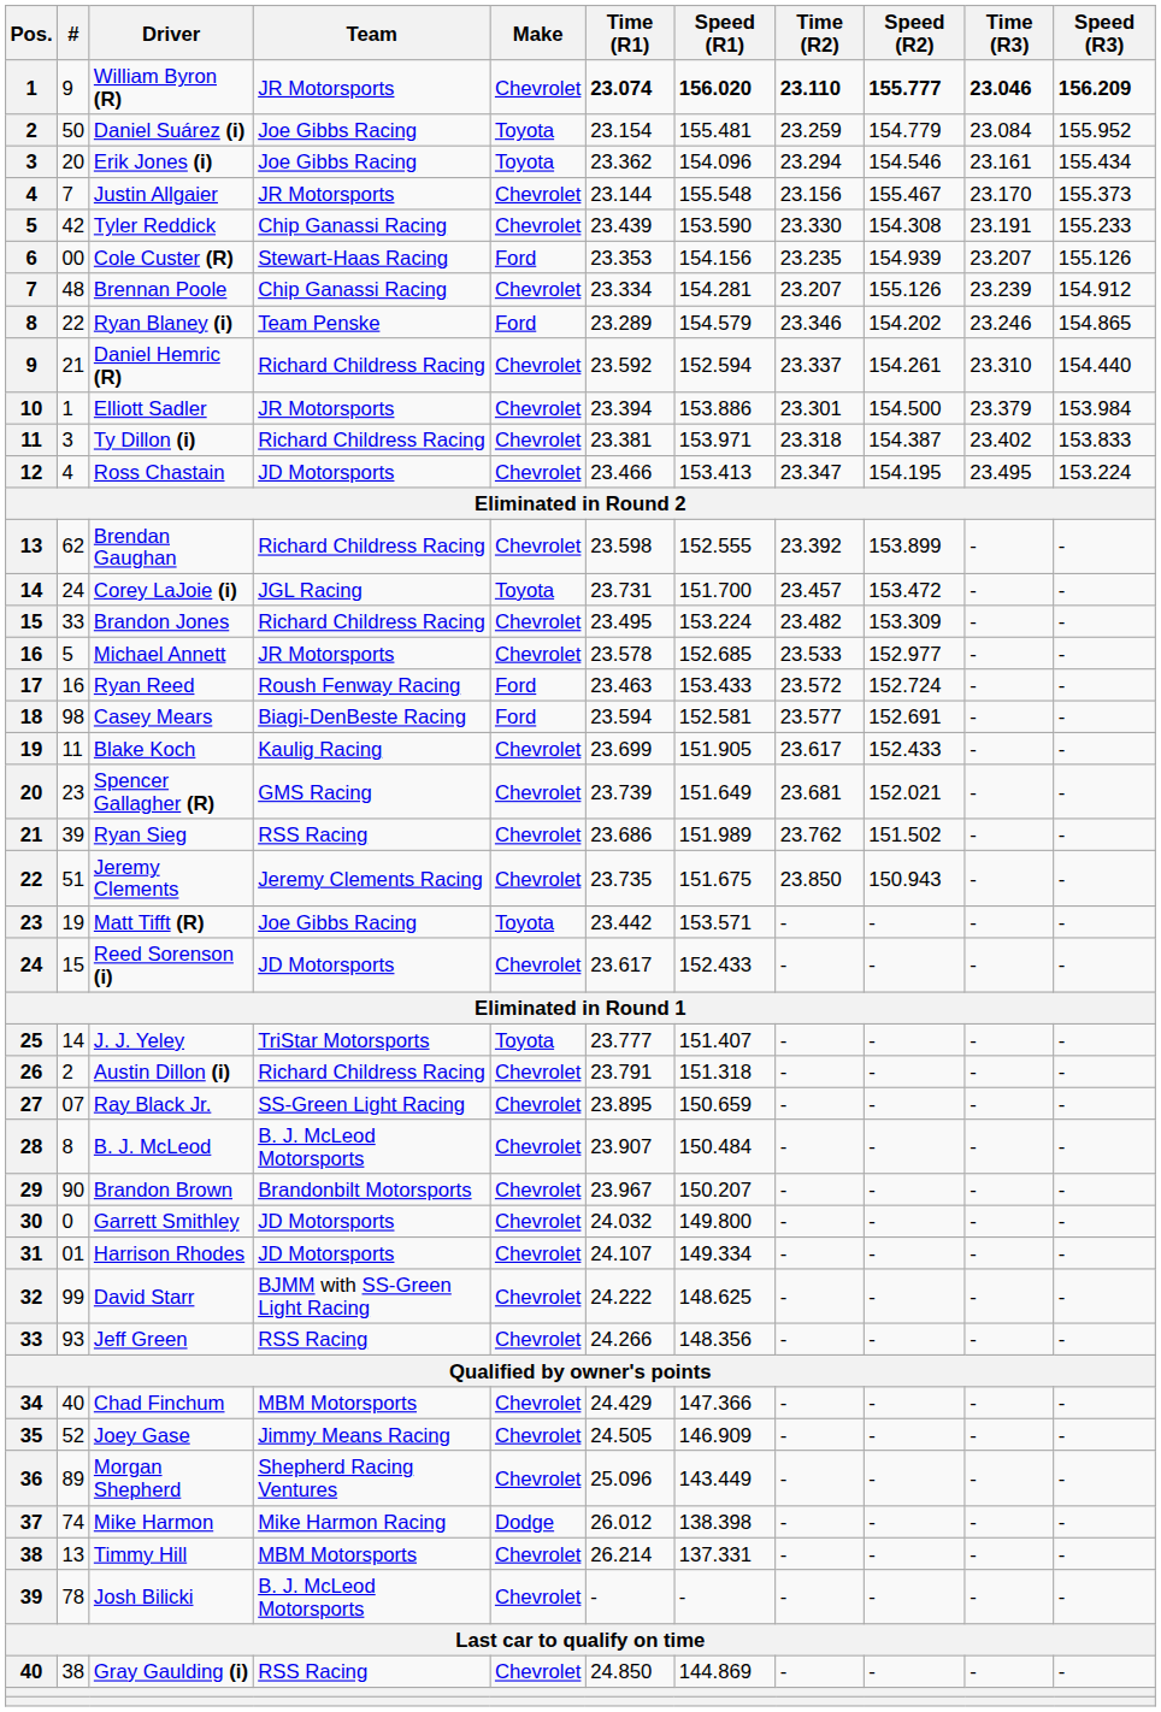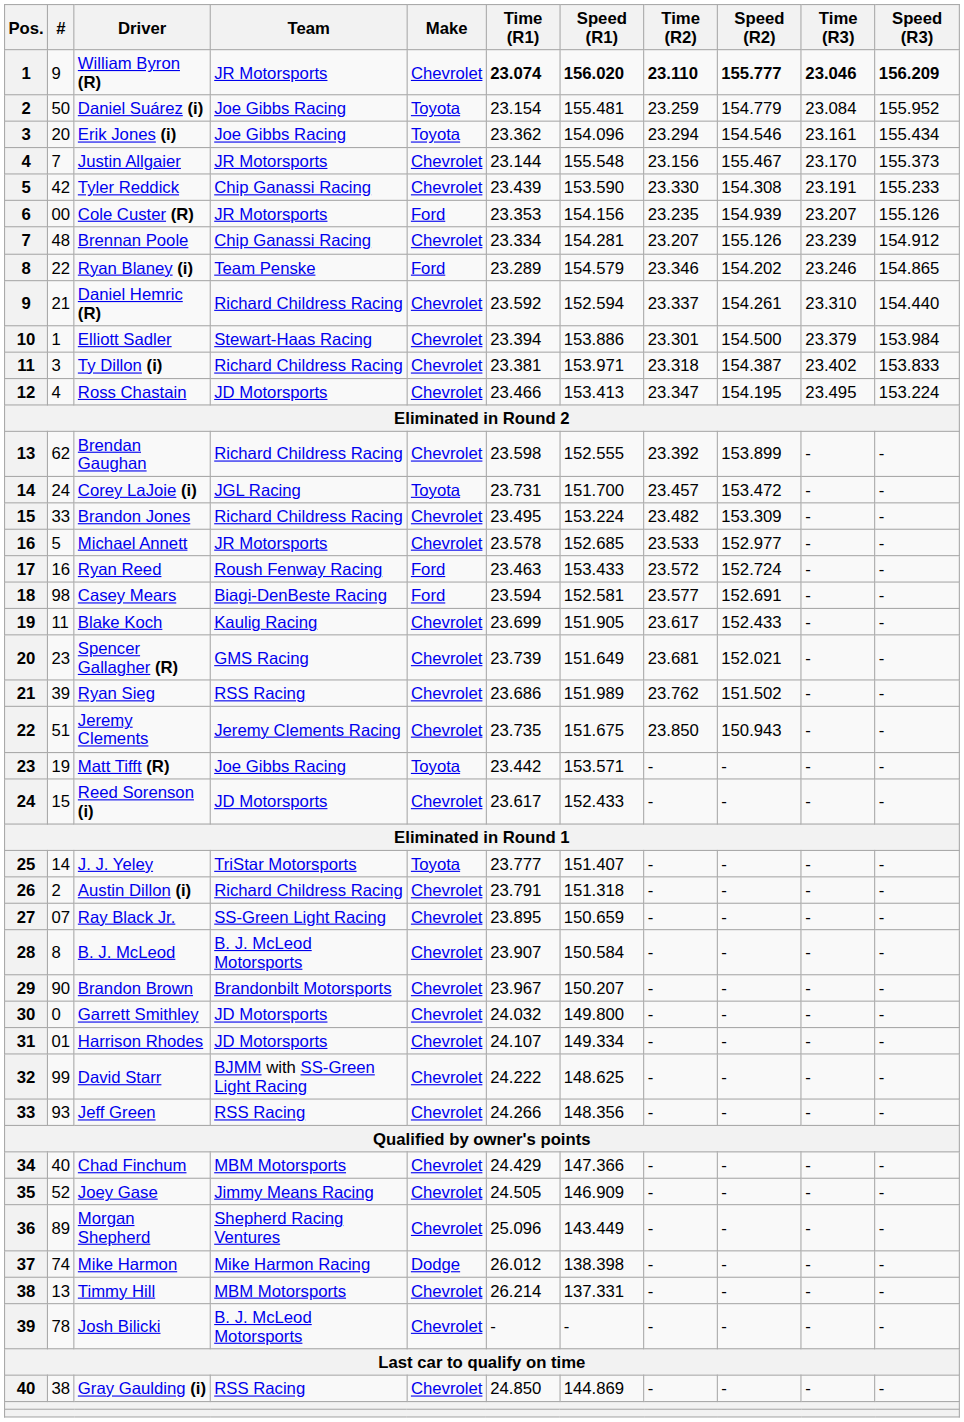 <table class="wikitable" style="font-size:95%">
 <tr>
 <th>Pos.</th>
 <th>#</th>
 <th>Driver</th>
 <th>Team</th>
 <th>Make</th>
 <th>Time (R1)</th>
 <th>Speed (R1)</th>
 <th>Time (R2)</th>
 <th>Speed (R2)</th>
 <th>Time (R3)</th>
 <th>Speed (R3)</th>
 </tr>
 <tr>
 <th>1</th>
 <td>9</td>
 <td><a href='#'>William Byron</a> <strong>(R)</strong></td>
 <td><a href='#'>JR Motorsports</a></td>
 <td><a href='#'>Chevrolet</a></td>
 <td><strong>23.074</strong></td>
 <td><strong>156.020</strong></td>
 <td><strong>23.110</strong></td>
 <td><strong>155.777</strong></td>
 <td><strong>23.046</strong></td>
 <td><strong>156.209</strong></td>
 </tr>
 <tr>
 <th>2</th>
 <td>50</td>
 <td><a href='#'>Daniel Suárez</a> <strong>(i)</strong></td>
 <td><a href='#'>Joe Gibbs Racing</a></td>
 <td><a href='#'>Toyota</a></td>
 <td>23.154</td>
 <td>155.481</td>
 <td>23.259</td>
 <td>154.779</td>
 <td>23.084</td>
 <td>155.952</td>
 </tr>
 <tr>
 <th>3</th>
 <td>20</td>
 <td><a href='#'>Erik Jones</a> <strong>(i)</strong></td>
 <td><a href='#'>Joe Gibbs Racing</a></td>
 <td><a href='#'>Toyota</a></td>
 <td>23.362</td>
 <td>154.096</td>
 <td>23.294</td>
 <td>154.546</td>
 <td>23.161</td>
 <td>155.434</td>
 </tr>
 <tr>
 <th>4</th>
 <td>7</td>
 <td><a href='#'>Justin Allgaier</a></td>
 <td><a href='#'>JR Motorsports</a></td>
 <td><a href='#'>Chevrolet</a></td>
 <td>23.144</td>
 <td>155.548</td>
 <td>23.156</td>
 <td>155.467</td>
 <td>23.170</td>
 <td>155.373</td>
 </tr>
 <tr>
 <th>5</th>
 <td>42</td>
 <td><a href='#'>Tyler Reddick</a></td>
 <td><a href='#'>Chip Ganassi Racing</a></td>
 <td><a href='#'>Chevrolet</a></td>
 <td>23.439</td>
 <td>153.590</td>
 <td>23.330</td>
 <td>154.308</td>
 <td>23.191</td>
 <td>155.233</td>
 </tr>
 <tr>
 <th>6</th>
 <td>00</td>
 <td><a href='#'>Cole Custer</a> <strong>(R)</strong></td>
-<td><a href='#'>Stewart-Haas Racing</a></td>
+<td><a href='#'>JR Motorsports</a></td>
 <td><a href='#'>Ford</a></td>
 <td>23.353</td>
 <td>154.156</td>
 <td>23.235</td>
 <td>154.939</td>
 <td>23.207</td>
 <td>155.126</td>
 </tr>
 <tr>
 <th>7</th>
 <td>48</td>
 <td><a href='#'>Brennan Poole</a></td>
 <td><a href='#'>Chip Ganassi Racing</a></td>
 <td><a href='#'>Chevrolet</a></td>
 <td>23.334</td>
 <td>154.281</td>
 <td>23.207</td>
 <td>155.126</td>
 <td>23.239</td>
 <td>154.912</td>
 </tr>
 <tr>
 <th>8</th>
 <td>22</td>
 <td><a href='#'>Ryan Blaney</a> <strong>(i)</strong></td>
 <td><a href='#'>Team Penske</a></td>
 <td><a href='#'>Ford</a></td>
 <td>23.289</td>
 <td>154.579</td>
 <td>23.346</td>
 <td>154.202</td>
 <td>23.246</td>
 <td>154.865</td>
 </tr>
 <tr>
 <th>9</th>
 <td>21</td>
 <td><a href='#'>Daniel Hemric</a> <strong>(R)</strong></td>
 <td><a href='#'>Richard Childress Racing</a></td>
 <td><a href='#'>Chevrolet</a></td>
 <td>23.592</td>
 <td>152.594</td>
 <td>23.337</td>
 <td>154.261</td>
 <td>23.310</td>
 <td>154.440</td>
 </tr>
 <tr>
 <th>10</th>
 <td>1</td>
 <td><a href='#'>Elliott Sadler</a></td>
-<td><a href='#'>JR Motorsports</a></td>
+<td><a href='#'>Stewart-Haas Racing</a></td>
 <td><a href='#'>Chevrolet</a></td>
 <td>23.394</td>
 <td>153.886</td>
 <td>23.301</td>
 <td>154.500</td>
 <td>23.379</td>
 <td>153.984</td>
 </tr>
 <tr>
 <th>11</th>
 <td>3</td>
 <td><a href='#'>Ty Dillon</a> <strong>(i)</strong></td>
 <td><a href='#'>Richard Childress Racing</a></td>
 <td><a href='#'>Chevrolet</a></td>
 <td>23.381</td>
 <td>153.971</td>
 <td>23.318</td>
 <td>154.387</td>
 <td>23.402</td>
 <td>153.833</td>
 </tr>
 <tr>
 <th>12</th>
 <td>4</td>
 <td><a href='#'>Ross Chastain</a></td>
 <td><a href='#'>JD Motorsports</a></td>
 <td><a href='#'>Chevrolet</a></td>
 <td>23.466</td>
 <td>153.413</td>
 <td>23.347</td>
 <td>154.195</td>
 <td>23.495</td>
 <td>153.224</td>
 </tr>
 <tr>
 <th colspan="11">Eliminated in Round 2</th>
 </tr>
 <tr>
 <th>13</th>
 <td>62</td>
 <td><a href='#'>Brendan Gaughan</a></td>
 <td><a href='#'>Richard Childress Racing</a></td>
 <td><a href='#'>Chevrolet</a></td>
 <td>23.598</td>
 <td>152.555</td>
 <td>23.392</td>
 <td>153.899</td>
 <td>-</td>
 <td>-</td>
 </tr>
 <tr>
 <th>14</th>
 <td>24</td>
 <td><a href='#'>Corey LaJoie</a> <strong>(i)</strong></td>
 <td><a href='#'>JGL Racing</a></td>
 <td><a href='#'>Toyota</a></td>
 <td>23.731</td>
 <td>151.700</td>
 <td>23.457</td>
 <td>153.472</td>
 <td>-</td>
 <td>-</td>
 </tr>
 <tr>
 <th>15</th>
 <td>33</td>
 <td><a href='#'>Brandon Jones</a></td>
 <td><a href='#'>Richard Childress Racing</a></td>
 <td><a href='#'>Chevrolet</a></td>
 <td>23.495</td>
 <td>153.224</td>
 <td>23.482</td>
 <td>153.309</td>
 <td>-</td>
 <td>-</td>
 </tr>
 <tr>
 <th>16</th>
 <td>5</td>
 <td><a href='#'>Michael Annett</a></td>
 <td><a href='#'>JR Motorsports</a></td>
 <td><a href='#'>Chevrolet</a></td>
 <td>23.578</td>
 <td>152.685</td>
 <td>23.533</td>
 <td>152.977</td>
 <td>-</td>
 <td>-</td>
 </tr>
 <tr>
 <th>17</th>
 <td>16</td>
 <td><a href='#'>Ryan Reed</a></td>
 <td><a href='#'>Roush Fenway Racing</a></td>
 <td><a href='#'>Ford</a></td>
 <td>23.463</td>
 <td>153.433</td>
 <td>23.572</td>
 <td>152.724</td>
 <td>-</td>
 <td>-</td>
 </tr>
 <tr>
 <th>18</th>
 <td>98</td>
 <td><a href='#'>Casey Mears</a></td>
 <td><a href='#'>Biagi-DenBeste Racing</a></td>
 <td><a href='#'>Ford</a></td>
 <td>23.594</td>
 <td>152.581</td>
 <td>23.577</td>
 <td>152.691</td>
 <td>-</td>
 <td>-</td>
 </tr>
 <tr>
 <th>19</th>
 <td>11</td>
 <td><a href='#'>Blake Koch</a></td>
 <td><a href='#'>Kaulig Racing</a></td>
 <td><a href='#'>Chevrolet</a></td>
 <td>23.699</td>
 <td>151.905</td>
 <td>23.617</td>
 <td>152.433</td>
 <td>-</td>
 <td>-</td>
 </tr>
 <tr>
 <th>20</th>
 <td>23</td>
 <td><a href='#'>Spencer Gallagher</a> <strong>(R)</strong></td>
 <td><a href='#'>GMS Racing</a></td>
 <td><a href='#'>Chevrolet</a></td>
 <td>23.739</td>
 <td>151.649</td>
 <td>23.681</td>
 <td>152.021</td>
 <td>-</td>
 <td>-</td>
 </tr>
 <tr>
 <th>21</th>
 <td>39</td>
 <td><a href='#'>Ryan Sieg</a></td>
 <td><a href='#'>RSS Racing</a></td>
 <td><a href='#'>Chevrolet</a></td>
 <td>23.686</td>
 <td>151.989</td>
 <td>23.762</td>
 <td>151.502</td>
 <td>-</td>
 <td>-</td>
 </tr>
 <tr>
 <th>22</th>
 <td>51</td>
 <td><a href='#'>Jeremy Clements</a></td>
 <td><a href='#'>Jeremy Clements Racing</a></td>
 <td><a href='#'>Chevrolet</a></td>
 <td>23.735</td>
 <td>151.675</td>
 <td>23.850</td>
 <td>150.943</td>
 <td>-</td>
 <td>-</td>
 </tr>
 <tr>
 <th>23</th>
 <td>19</td>
 <td><a href='#'>Matt Tifft</a> <strong>(R)</strong></td>
 <td><a href='#'>Joe Gibbs Racing</a></td>
 <td><a href='#'>Toyota</a></td>
 <td>23.442</td>
 <td>153.571</td>
 <td>-</td>
 <td>-</td>
 <td>-</td>
 <td>-</td>
 </tr>
 <tr>
 <th>24</th>
 <td>15</td>
 <td><a href='#'>Reed Sorenson</a> <strong>(i)</strong></td>
 <td><a href='#'>JD Motorsports</a></td>
 <td><a href='#'>Chevrolet</a></td>
 <td>23.617</td>
 <td>152.433</td>
 <td>-</td>
 <td>-</td>
 <td>-</td>
 <td>-</td>
 </tr>
 <tr>
 <th colspan="11">Eliminated in Round 1</th>
 </tr>
 <tr>
 <th>25</th>
 <td>14</td>
 <td><a href='#'>J. J. Yeley</a></td>
 <td><a href='#'>TriStar Motorsports</a></td>
 <td><a href='#'>Toyota</a></td>
 <td>23.777</td>
 <td>151.407</td>
 <td>-</td>
 <td>-</td>
 <td>-</td>
 <td>-</td>
 </tr>
 <tr>
 <th>26</th>
 <td>2</td>
 <td><a href='#'>Austin Dillon</a> <strong>(i)</strong></td>
 <td><a href='#'>Richard Childress Racing</a></td>
 <td><a href='#'>Chevrolet</a></td>
 <td>23.791</td>
 <td>151.318</td>
 <td>-</td>
 <td>-</td>
 <td>-</td>
 <td>-</td>
 </tr>
 <tr>
 <th>27</th>
 <td>07</td>
 <td><a href='#'>Ray Black Jr.</a></td>
 <td><a href='#'>SS-Green Light Racing</a></td>
 <td><a href='#'>Chevrolet</a></td>
 <td>23.895</td>
 <td>150.659</td>
 <td>-</td>
 <td>-</td>
 <td>-</td>
 <td>-</td>
 </tr>
 <tr>
 <th>28</th>
 <td>8</td>
 <td><a href='#'>B. J. McLeod</a></td>
 <td><a href='#'>B. J. McLeod Motorsports</a></td>
 <td><a href='#'>Chevrolet</a></td>
 <td>23.907</td>
-<td>150.484</td>
+<td>150.584</td>
 <td>-</td>
 <td>-</td>
 <td>-</td>
 <td>-</td>
 </tr>
 <tr>
 <th>29</th>
 <td>90</td>
 <td><a href='#'>Brandon Brown</a></td>
 <td><a href='#'>Brandonbilt Motorsports</a></td>
 <td><a href='#'>Chevrolet</a></td>
 <td>23.967</td>
 <td>150.207</td>
 <td>-</td>
 <td>-</td>
 <td>-</td>
 <td>-</td>
 </tr>
 <tr>
 <th>30</th>
 <td>0</td>
 <td><a href='#'>Garrett Smithley</a></td>
 <td><a href='#'>JD Motorsports</a></td>
 <td><a href='#'>Chevrolet</a></td>
 <td>24.032</td>
 <td>149.800</td>
 <td>-</td>
 <td>-</td>
 <td>-</td>
 <td>-</td>
 </tr>
 <tr>
 <th>31</th>
 <td>01</td>
 <td><a href='#'>Harrison Rhodes</a></td>
 <td><a href='#'>JD Motorsports</a></td>
 <td><a href='#'>Chevrolet</a></td>
 <td>24.107</td>
 <td>149.334</td>
 <td>-</td>
 <td>-</td>
 <td>-</td>
 <td>-</td>
 </tr>
 <tr>
 <th>32</th>
 <td>99</td>
 <td><a href='#'>David Starr</a></td>
 <td><a href='#'>BJMM</a> with <a href='#'>SS-Green Light Racing</a></td>
 <td><a href='#'>Chevrolet</a></td>
 <td>24.222</td>
 <td>148.625</td>
 <td>-</td>
 <td>-</td>
 <td>-</td>
 <td>-</td>
 </tr>
 <tr>
 <th>33</th>
 <td>93</td>
 <td><a href='#'>Jeff Green</a></td>
 <td><a href='#'>RSS Racing</a></td>
 <td><a href='#'>Chevrolet</a></td>
 <td>24.266</td>
 <td>148.356</td>
 <td>-</td>
 <td>-</td>
 <td>-</td>
 <td>-</td>
 </tr>
 <tr>
 <th colspan="11">Qualified by owner's points</th>
 </tr>
 <tr>
 <th>34</th>
 <td>40</td>
 <td><a href='#'>Chad Finchum</a></td>
 <td><a href='#'>MBM Motorsports</a></td>
 <td><a href='#'>Chevrolet</a></td>
 <td>24.429</td>
 <td>147.366</td>
 <td>-</td>
 <td>-</td>
 <td>-</td>
 <td>-</td>
 </tr>
 <tr>
 <th>35</th>
 <td>52</td>
 <td><a href='#'>Joey Gase</a></td>
 <td><a href='#'>Jimmy Means Racing</a></td>
 <td><a href='#'>Chevrolet</a></td>
 <td>24.505</td>
 <td>146.909</td>
 <td>-</td>
 <td>-</td>
 <td>-</td>
 <td>-</td>
 </tr>
 <tr>
 <th>36</th>
 <td>89</td>
 <td><a href='#'>Morgan Shepherd</a></td>
 <td><a href='#'>Shepherd Racing Ventures</a></td>
 <td><a href='#'>Chevrolet</a></td>
 <td>25.096</td>
 <td>143.449</td>
 <td>-</td>
 <td>-</td>
 <td>-</td>
 <td>-</td>
 </tr>
 <tr>
 <th>37</th>
 <td>74</td>
 <td><a href='#'>Mike Harmon</a></td>
 <td><a href='#'>Mike Harmon Racing</a></td>
 <td><a href='#'>Dodge</a></td>
 <td>26.012</td>
 <td>138.398</td>
 <td>-</td>
 <td>-</td>
 <td>-</td>
 <td>-</td>
 </tr>
 <tr>
 <th>38</th>
 <td>13</td>
 <td><a href='#'>Timmy Hill</a></td>
 <td><a href='#'>MBM Motorsports</a></td>
 <td><a href='#'>Chevrolet</a></td>
 <td>26.214</td>
 <td>137.331</td>
 <td>-</td>
 <td>-</td>
 <td>-</td>
 <td>-</td>
 </tr>
 <tr>
 <th>39</th>
 <td>78</td>
 <td><a href='#'>Josh Bilicki</a></td>
 <td><a href='#'>B. J. McLeod Motorsports</a></td>
 <td><a href='#'>Chevrolet</a></td>
 <td>-</td>
 <td>-</td>
 <td>-</td>
 <td>-</td>
 <td>-</td>
 <td>-</td>
 </tr>
 <tr>
 <th colspan="11">Last car to qualify on time</th>
 </tr>
 <tr>
 <th>40</th>
 <td>38</td>
 <td><a href='#'>Gray Gaulding</a> <strong>(i)</strong></td>
 <td><a href='#'>RSS Racing</a></td>
 <td><a href='#'>Chevrolet</a></td>
 <td>24.850</td>
 <td>144.869</td>
 <td>-</td>
 <td>-</td>
 <td>-</td>
 <td>-</td>
 </tr>
 <tr>
 <th colspan="11"></th>
 </tr>
 <tr>
 <th colspan="11"></th>
 </tr>
 </table>
